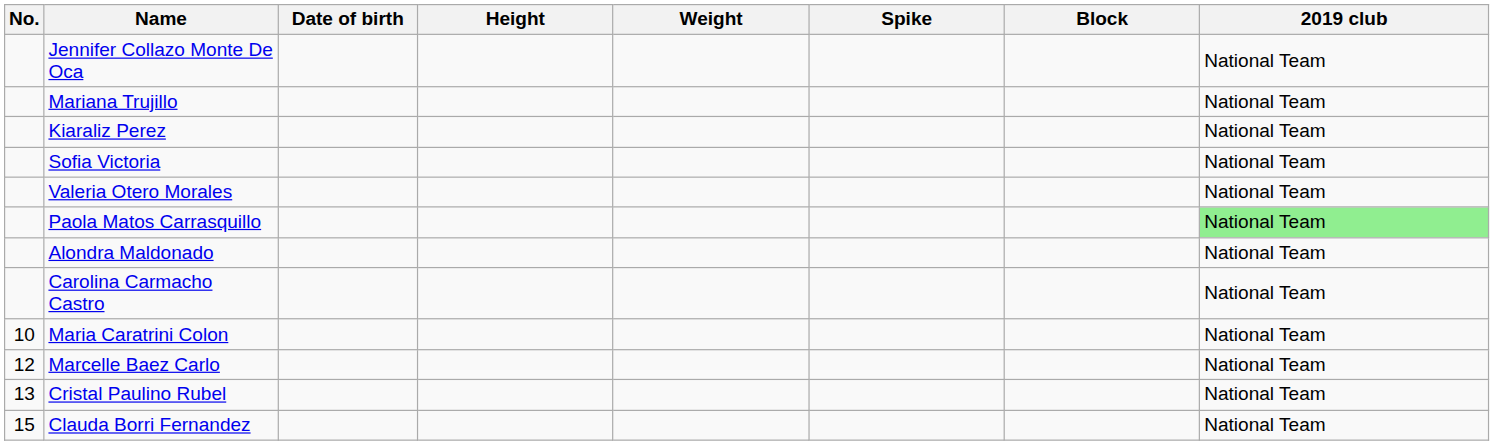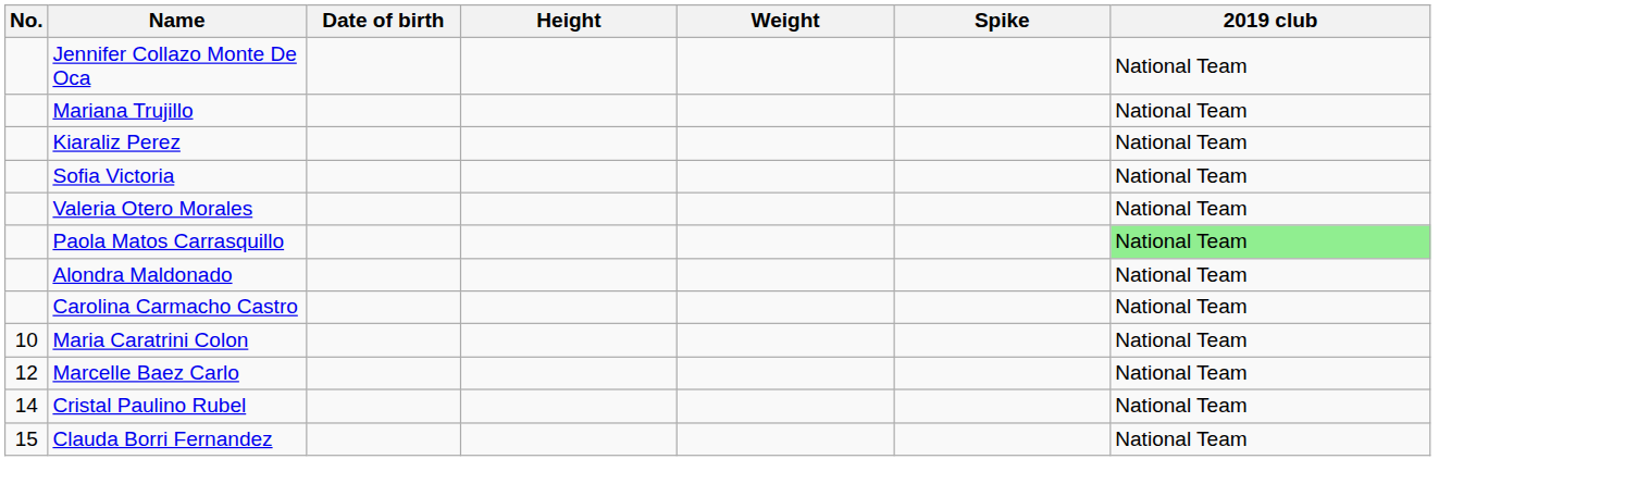 <table class="wikitable sortable" style="text-align:center;">
 <tr>
 <th>No.</th>
 <th style="width:12em">Name</th>
 <th style="width:7em">Date of birth</th>
 <th style="width:10em">Height</th>
 <th style="width:10em">Weight</th>
 <th style="width:10em">Spike</th>
-<th style="width:10em">Block</th>
 <th style="width:15em">2019 club</th>
 </tr>
 <tr>
 <td></td>
 <td align=left><a href='#'>Jennifer Collazo Monte De Oca</a></td>
 <td align=right></td>
-<td></td>
 <td></td>
 <td></td>
 <td></td>
 <td align=left> National Team</td>
 </tr>
 <tr>
 <td></td>
 <td align=left><a href='#'>Mariana Trujillo</a></td>
 <td align=right></td>
 <td></td>
 <td></td>
 <td></td>
-<td></td>
 <td align=left> National Team</td>
 </tr>
 <tr>
 <td></td>
 <td align=left><a href='#'>Kiaraliz Perez</a></td>
 <td align=right></td>
-<td></td>
 <td></td>
 <td></td>
 <td></td>
 <td align=left> National Team</td>
 </tr>
 <tr>
 <td></td>
 <td align=left><a href='#'>Sofia Victoria</a></td>
 <td align=right></td>
 <td></td>
 <td></td>
 <td></td>
-<td></td>
 <td align=left> National Team</td>
 </tr>
 <tr>
 <td></td>
 <td align=left><a href='#'>Valeria Otero Morales</a></td>
 <td align=right></td>
-<td></td>
 <td></td>
 <td></td>
 <td></td>
 <td align=left> National Team</td>
 </tr>
 <tr>
 <td></td>
 <td align=left><a href='#'>Paola Matos Carrasquillo</a></td>
 <td align=right></td>
 <td></td>
 <td></td>
 <td></td>
-<td></td>
 <td align=left style="background: lightgreen;"> National Team</td>
 </tr>
 <tr>
 <td></td>
 <td align=left><a href='#'>Alondra Maldonado</a></td>
 <td align=right></td>
-<td></td>
 <td></td>
 <td></td>
 <td></td>
 <td align=left> National Team</td>
 </tr>
 <tr>
 <td></td>
 <td align=left><a href='#'>Carolina Carmacho Castro</a></td>
 <td align=right></td>
 <td></td>
 <td></td>
 <td></td>
-<td></td>
 <td align=left> National Team</td>
 </tr>
 <tr>
 <td>10</td>
 <td align=left><a href='#'>Maria Caratrini Colon</a></td>
 <td align=right></td>
-<td></td>
 <td></td>
 <td></td>
 <td></td>
 <td align=left> National Team</td>
 </tr>
 <tr>
 <td>12</td>
 <td align=left><a href='#'>Marcelle Baez Carlo</a></td>
 <td align=right></td>
 <td></td>
 <td></td>
 <td></td>
-<td></td>
 <td align=left> National Team</td>
 </tr>
 <tr>
-<td>13</td>
+<td>14</td>
 <td align=left><a href='#'>Cristal Paulino Rubel</a></td>
 <td align=right></td>
-<td></td>
 <td></td>
 <td></td>
 <td></td>
 <td align=left> National Team</td>
 </tr>
 <tr>
 <td>15</td>
 <td align=left><a href='#'>Clauda Borri Fernandez</a></td>
 <td align=right></td>
 <td></td>
 <td></td>
 <td></td>
-<td></td>
 <td align=left> National Team</td>
 </tr>
 </table>
